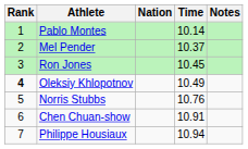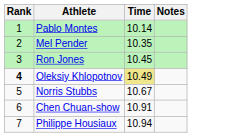 <table class="wikitable sortable" style="text-align:center">
 <tr>
 <th>Rank</th>
 <th>Athlete</th>
-<th>Nation</th>
 <th>Time</th>
 <th>Notes</th>
 </tr>
 <tr bgcolor=bbf3bb>
 <td>1</td>
 <td align=left><a href='#'>Pablo Montes</a></td>
-<td align=left></td>
 <td>10.14</td>
 <td></td>
 </tr>
 <tr bgcolor=bbf3bb>
 <td>2</td>
 <td align=left><a href='#'>Mel Pender</a></td>
-<td align=left></td>
-<td>10.37</td>
+<td>10.35</td>
 <td></td>
 </tr>
 <tr bgcolor=bbf3bb>
 <td>3</td>
 <td align=left><a href='#'>Ron Jones</a></td>
-<td align=left></td>
 <td>10.45</td>
 <td></td>
 </tr>
 <tr>
 <td><strong>4</strong></td>
 <td align=left><a href='#'>Oleksiy Khlopotnov</a></td>
-<td align=left></td>
-<td>10.49</td>
+<td style="background: khaki;">10.49</td>
 <td></td>
 </tr>
 <tr>
 <td>5</td>
 <td align=left><a href='#'>Norris Stubbs</a></td>
-<td align=left></td>
-<td>10.76</td>
+<td>10.67</td>
 <td></td>
 </tr>
 <tr>
 <td>6</td>
 <td align=left><a href='#'>Chen Chuan-show</a></td>
-<td align=left></td>
 <td>10.91</td>
 <td></td>
 </tr>
 <tr>
 <td>7</td>
 <td align=left><a href='#'>Philippe Housiaux</a></td>
-<td align=left></td>
 <td>10.94</td>
 <td></td>
 </tr>
 </table>
